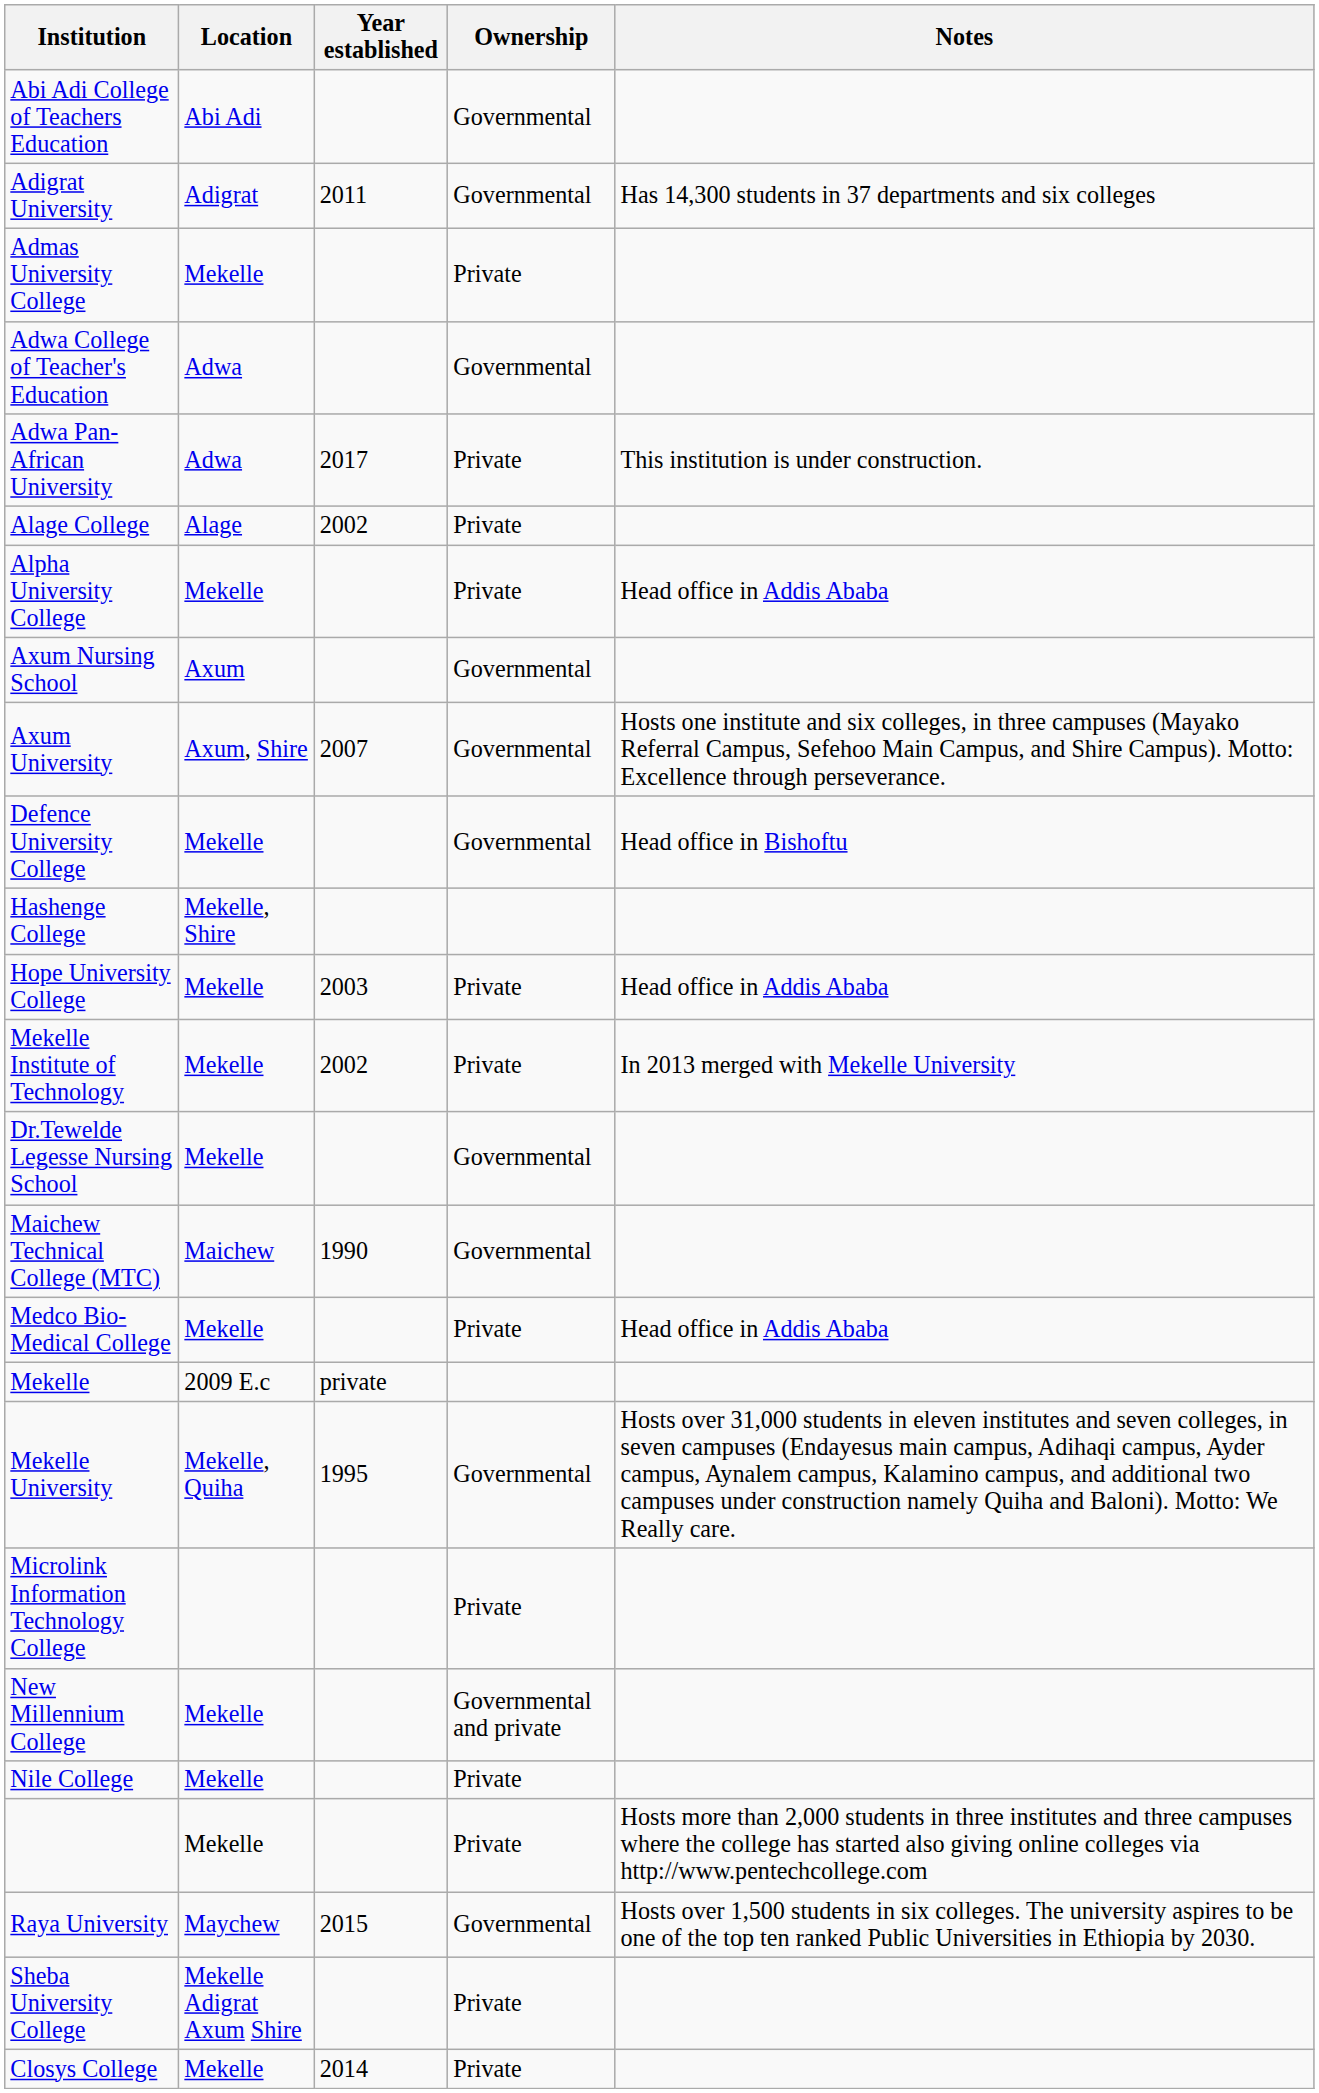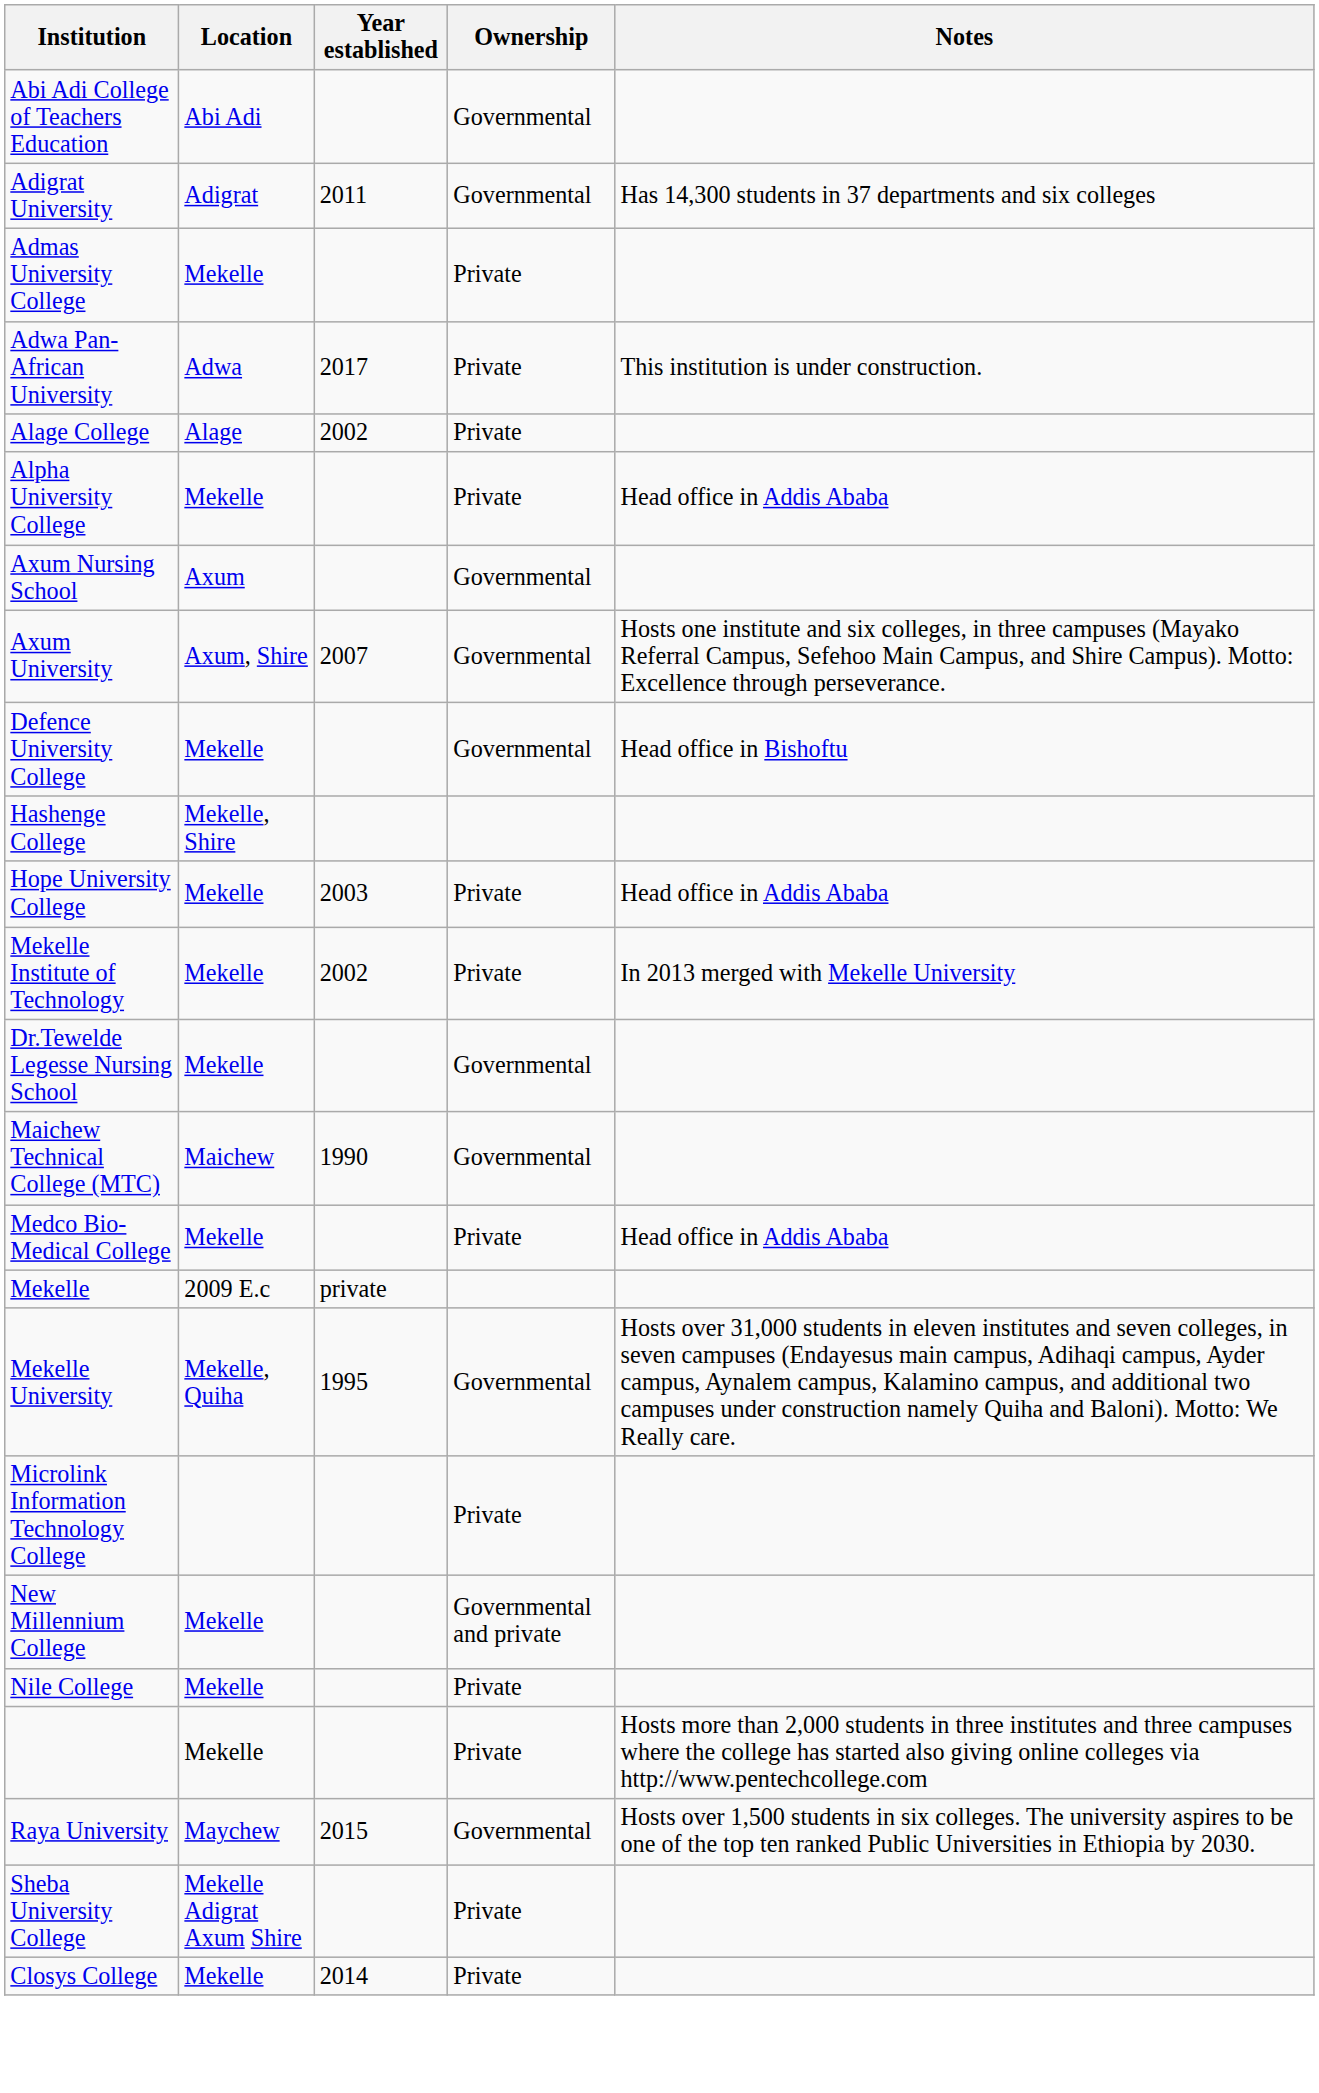 <table class="wikitable sortable">
 <tr>
 <th>Institution</th>
 <th>Location</th>
 <th>Year established</th>
 <th>Ownership</th>
 <th>Notes</th>
 </tr>
 <tr>
 <td><a href='#'>Abi Adi College of Teachers Education</a></td>
 <td><a href='#'>Abi Adi</a></td>
 <td></td>
 <td>Governmental</td>
 <td></td>
 </tr>
 <tr>
 <td><a href='#'>Adigrat University</a></td>
 <td><a href='#'>Adigrat</a></td>
 <td>2011</td>
 <td>Governmental</td>
 <td>Has 14,300 students in 37 departments and six colleges </td>
 </tr>
 <tr>
 <td><a href='#'>Admas University College</a></td>
 <td><a href='#'>Mekelle</a></td>
 <td></td>
 <td>Private</td>
-<td></td>
-</tr>
-<tr>
-<td><a href='#'>Adwa College of Teacher's Education</a></td>
-<td><a href='#'>Adwa</a></td>
-<td></td>
-<td>Governmental</td>
 <td></td>
 </tr>
 <tr>
 <td><a href='#'>Adwa Pan-African University</a></td>
 <td><a href='#'>Adwa</a></td>
 <td>2017</td>
 <td>Private</td>
 <td>This institution is under construction.</td>
 </tr>
 <tr>
 <td><a href='#'>Alage College</a></td>
 <td><a href='#'>Alage</a></td>
 <td>2002</td>
 <td>Private</td>
 <td></td>
 </tr>
 <tr>
 <td><a href='#'>Alpha University College</a></td>
 <td><a href='#'>Mekelle</a></td>
 <td></td>
 <td>Private</td>
 <td>Head office in <a href='#'>Addis Ababa</a></td>
 </tr>
 <tr>
 <td><a href='#'>Axum Nursing School</a></td>
 <td><a href='#'>Axum</a></td>
 <td></td>
 <td>Governmental</td>
 <td></td>
 </tr>
 <tr>
 <td><a href='#'>Axum University</a></td>
 <td><a href='#'>Axum</a>, <a href='#'>Shire</a></td>
 <td>2007</td>
 <td>Governmental</td>
 <td>Hosts one institute and six colleges, in three campuses (Mayako Referral Campus, Sefehoo Main Campus, and Shire Campus). Motto: Excellence through perseverance.</td>
 </tr>
 <tr>
 <td><a href='#'>Defence University College</a></td>
 <td><a href='#'>Mekelle</a></td>
 <td></td>
 <td>Governmental</td>
 <td>Head office in <a href='#'>Bishoftu</a></td>
 </tr>
 <tr>
 <td><a href='#'>Hashenge College</a></td>
 <td><a href='#'>Mekelle</a>, <a href='#'>Shire</a></td>
 <td></td>
 <td></td>
 <td></td>
 </tr>
 <tr>
 <td><a href='#'>Hope University College</a></td>
 <td><a href='#'>Mekelle</a></td>
 <td>2003</td>
 <td>Private</td>
 <td>Head office in <a href='#'>Addis Ababa</a></td>
 </tr>
 <tr>
 <td><a href='#'>Mekelle Institute of Technology</a></td>
 <td><a href='#'>Mekelle</a></td>
 <td>2002</td>
 <td>Private</td>
 <td>In 2013 merged with <a href='#'>Mekelle University</a></td>
 </tr>
 <tr>
 <td><a href='#'>Dr.Tewelde Legesse Nursing School</a></td>
 <td><a href='#'>Mekelle</a></td>
 <td></td>
 <td>Governmental</td>
 <td></td>
 </tr>
 <tr>
 <td><a href='#'>Maichew Technical College (MTC)</a></td>
 <td><a href='#'>Maichew</a></td>
 <td>1990</td>
 <td>Governmental</td>
 <td></td>
 </tr>
 <tr>
 <td><a href='#'>Medco Bio-Medical College</a></td>
 <td><a href='#'>Mekelle</a></td>
 <td></td>
 <td>Private</td>
 <td>Head office in <a href='#'>Addis Ababa</a></td>
 </tr>
 <tr | >
 <td><a href='#'>Mekelle</a></td>
 <td>2009 E.c</td>
 <td>private</td>
 <td></td>
 </tr>
 <tr>
 <td><a href='#'>Mekelle University</a></td>
 <td><a href='#'>Mekelle</a>, <a href='#'>Quiha</a></td>
 <td>1995</td>
 <td>Governmental</td>
 <td>Hosts over 31,000 students in eleven institutes and seven colleges, in seven campuses (Endayesus main campus, Adihaqi campus, Ayder campus, Aynalem campus, Kalamino campus, and additional two campuses under construction namely Quiha and Baloni). Motto: We Really care.</td>
 </tr>
 <tr>
 <td><a href='#'>Microlink Information Technology College</a></td>
 <td></td>
 <td></td>
 <td>Private</td>
 <td></td>
 </tr>
 <tr>
 <td><a href='#'>New Millennium College</a></td>
 <td><a href='#'>Mekelle</a></td>
 <td></td>
 <td>Governmental and private</td>
 <td></td>
 </tr>
 <tr>
 <td><a href='#'>Nile College</a></td>
 <td><a href='#'>Mekelle</a></td>
 <td></td>
 <td>Private</td>
 <td></td>
 </tr>
 <tr>
 <td></td>
 <td>Mekelle</td>
 <td></td>
 <td>Private</td>
 <td>Hosts more than 2,000 students in three institutes and three campuses where the  college has started also giving online colleges via http://www.pentechcollege.com</td>
 </tr>
 <tr>
 <td><a href='#'>Raya University</a></td>
 <td><a href='#'>Maychew</a></td>
 <td>2015</td>
 <td>Governmental</td>
 <td>Hosts over 1,500 students in six colleges. The university aspires to be one of the top ten ranked Public Universities in Ethiopia by 2030.</td>
 </tr>
 <tr>
 <td><a href='#'>Sheba University College</a></td>
 <td><a href='#'>Mekelle</a> <a href='#'>Adigrat</a> <a href='#'>Axum</a> <a href='#'>Shire</a></td>
 <td></td>
 <td>Private</td>
 <td></td>
 </tr>
 <tr>
 <td><a href='#'>Closys College</a></td>
 <td><a href='#'>Mekelle</a></td>
 <td>2014</td>
 <td>Private</td>
 <td></td>
 </tr>
 </table>
